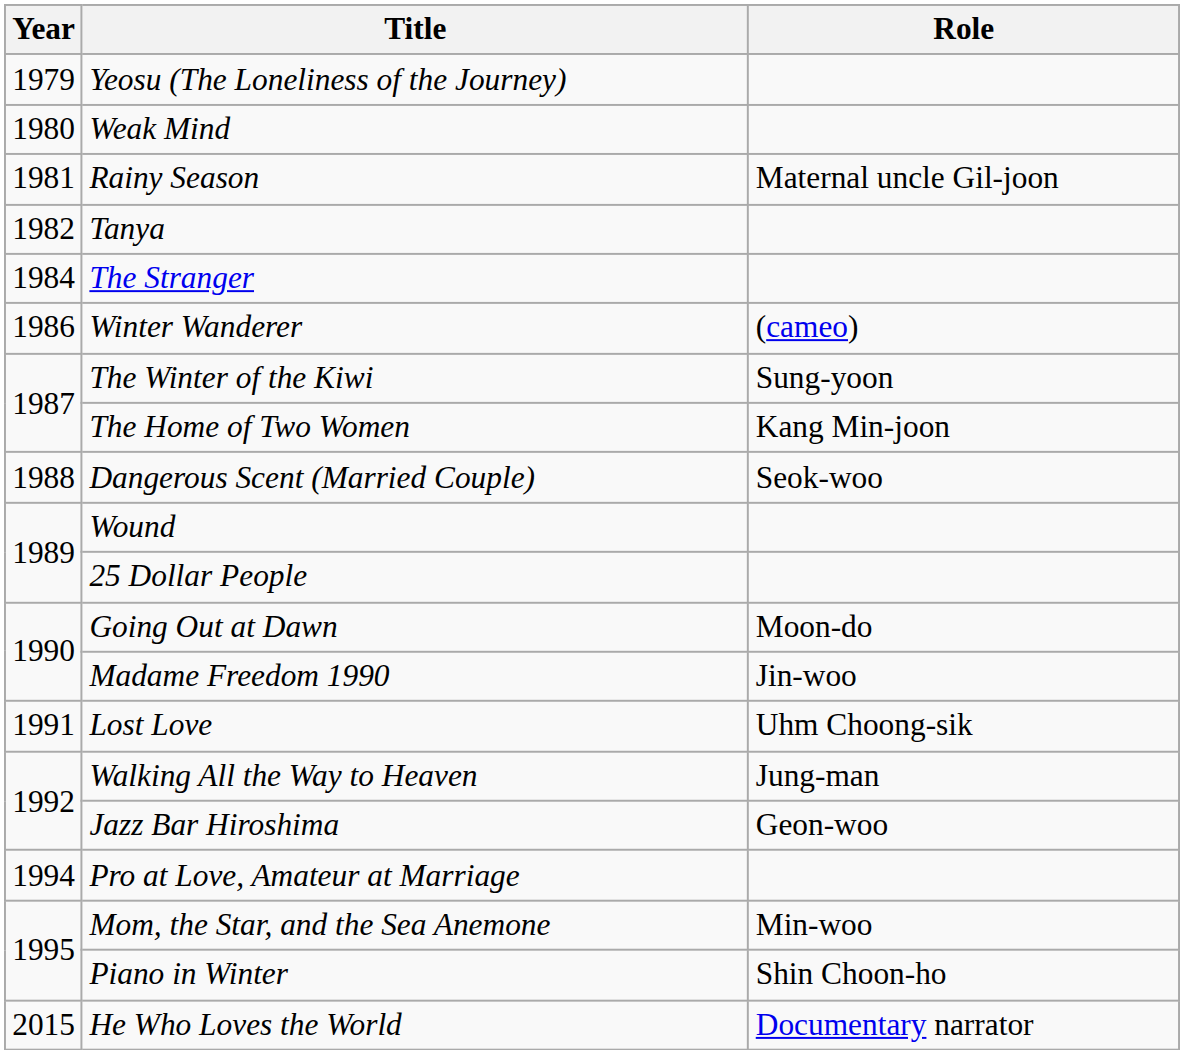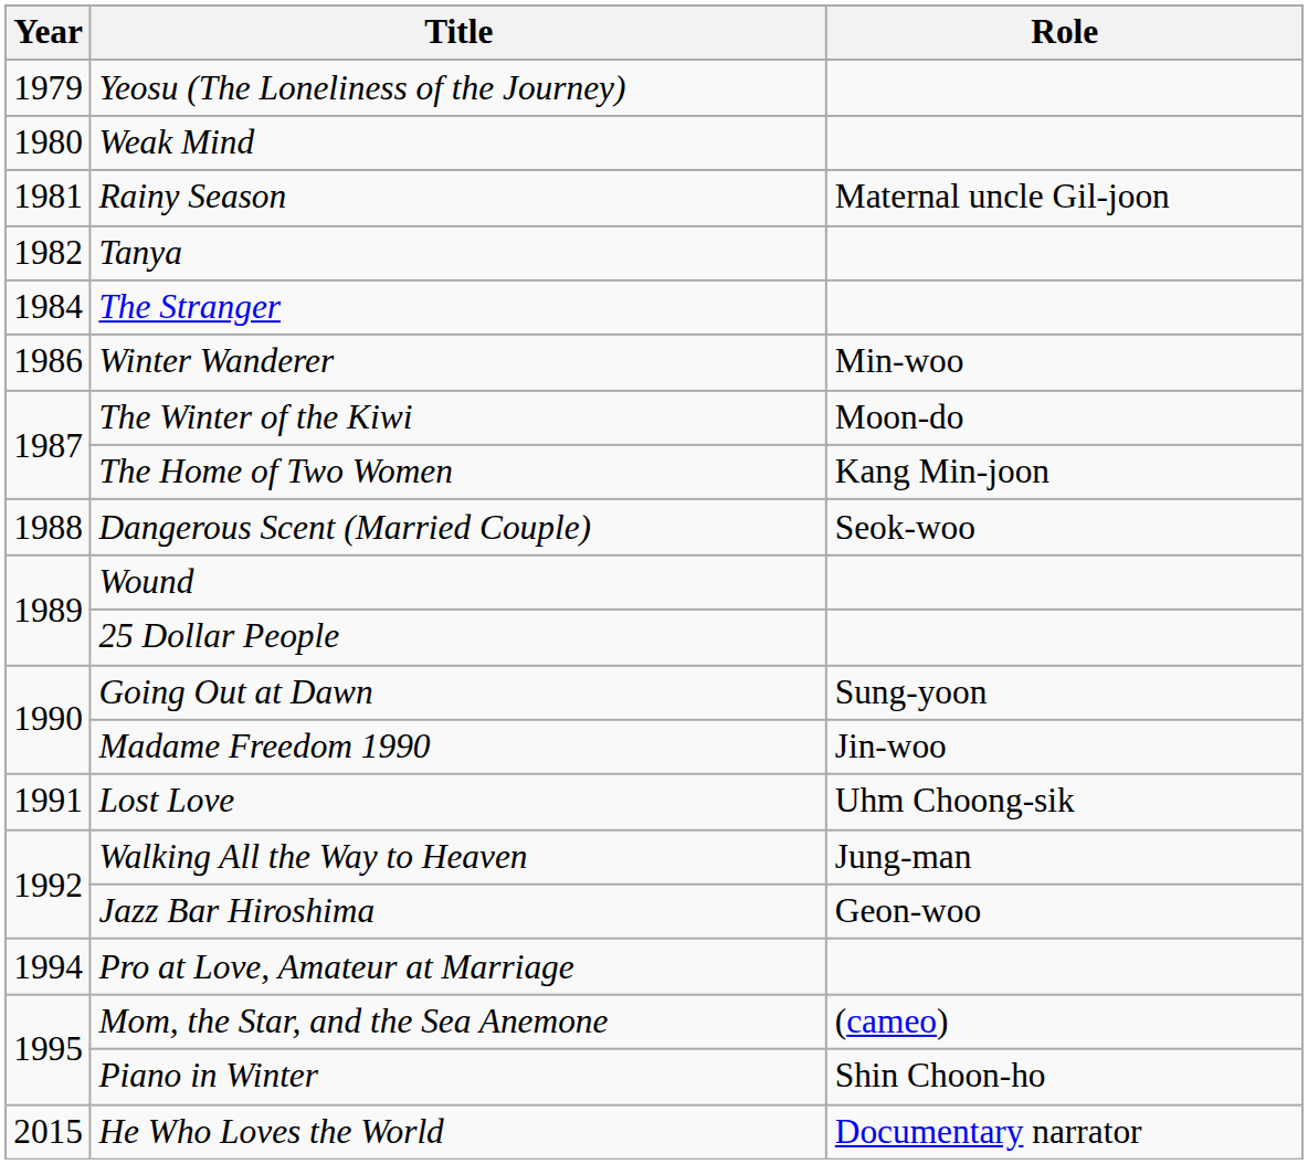 <table class="wikitable" style="width:600px">
 <tr>
 <th width=10>Year</th>
 <th>Title</th>
 <th>Role</th>
 </tr>
 <tr>
 <td>1979</td>
 <td><em>Yeosu (The Loneliness of the Journey)</em></td>
 <td></td>
 </tr>
 <tr>
 <td>1980</td>
 <td><em>Weak Mind</em></td>
 <td></td>
 </tr>
 <tr>
 <td>1981</td>
 <td><em>Rainy Season</em></td>
 <td>Maternal uncle Gil-joon</td>
 </tr>
 <tr>
 <td>1982</td>
 <td><em>Tanya</em></td>
 <td></td>
 </tr>
 <tr>
 <td>1984</td>
 <td><em><a href='#'>The Stranger</a></em></td>
 <td></td>
 </tr>
 <tr>
 <td>1986</td>
 <td><em>Winter Wanderer</em></td>
-<td>(<a href='#'>cameo</a>)</td>
+<td>Min-woo</td>
 </tr>
 <tr>
 <td rowspan=2>1987</td>
 <td><em>The Winter of the Kiwi</em></td>
-<td>Sung-yoon</td>
+<td>Moon-do</td>
 </tr>
 <tr>
 <td><em>The Home of Two Women</em></td>
 <td>Kang Min-joon</td>
 </tr>
 <tr>
 <td>1988</td>
 <td><em>Dangerous Scent (Married Couple)</em></td>
 <td>Seok-woo</td>
 </tr>
 <tr>
 <td rowspan=2>1989</td>
 <td><em>Wound</em></td>
 <td></td>
 </tr>
 <tr>
 <td><em>25 Dollar People</em></td>
 <td></td>
 </tr>
 <tr>
 <td rowspan=2>1990</td>
 <td><em>Going Out at Dawn</em></td>
-<td>Moon-do</td>
+<td>Sung-yoon</td>
 </tr>
 <tr>
 <td><em>Madame Freedom 1990</em></td>
 <td>Jin-woo</td>
 </tr>
 <tr>
 <td>1991</td>
 <td><em>Lost Love</em></td>
 <td>Uhm Choong-sik</td>
 </tr>
 <tr>
 <td rowspan=2>1992</td>
 <td><em>Walking All the Way to Heaven</em></td>
 <td>Jung-man</td>
 </tr>
 <tr>
 <td><em>Jazz Bar Hiroshima</em></td>
 <td>Geon-woo</td>
 </tr>
 <tr>
 <td>1994</td>
 <td><em>Pro at Love, Amateur at Marriage</em></td>
 <td></td>
 </tr>
 <tr>
 <td rowspan=2>1995</td>
 <td><em>Mom, the Star, and the Sea Anemone</em></td>
-<td>Min-woo</td>
+<td>(<a href='#'>cameo</a>)</td>
 </tr>
 <tr>
 <td><em>Piano in Winter</em></td>
 <td>Shin Choon-ho</td>
 </tr>
 <tr>
 <td>2015</td>
 <td><em>He Who Loves the World</em></td>
 <td><a href='#'>Documentary</a> narrator</td>
 </tr>
 </table>
